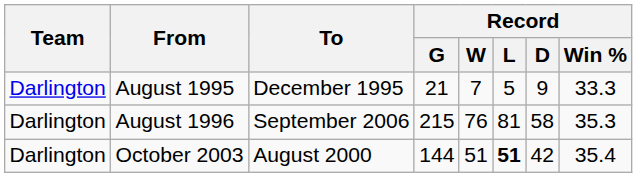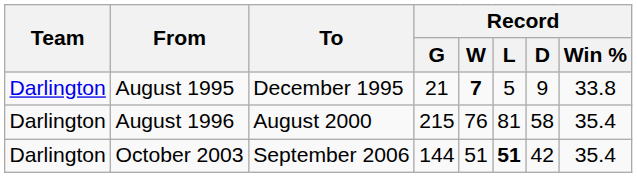 <table class="wikitable" style="text-align: center">
 <tr>
 <th rowspan="2">Team</th>
 <th rowspan="2">From</th>
 <th rowspan="2">To</th>
 <th colspan="5">Record</th>
 </tr>
 <tr>
 <th>G</th>
 <th>W</th>
 <th>L</th>
 <th>D</th>
 <th>Win %</th>
 </tr>
 <tr>
 <td align=left><a href='#'>Darlington</a></td>
 <td align=left>August 1995</td>
 <td align=left>December 1995</td>
 <td>21</td>
-<td>7</td>
+<td><strong>7</strong></td>
 <td>5</td>
 <td>9</td>
-<td>33.3</td>
+<td>33.8</td>
 </tr>
 <tr>
 <td align=left>Darlington</td>
 <td align=left>August 1996</td>
-<td align=left>September 2006</td>
+<td align=left>August 2000</td>
 <td>215</td>
 <td>76</td>
 <td>81</td>
 <td>58</td>
-<td>35.3</td>
+<td>35.4</td>
 </tr>
 <tr>
 <td align=left>Darlington</td>
 <td align=left>October 2003</td>
-<td align=left>August 2000</td>
+<td align=left>September 2006</td>
 <td>144</td>
 <td>51</td>
 <td><strong>51</strong></td>
 <td>42</td>
 <td>35.4</td>
 </tr>
 </table>
